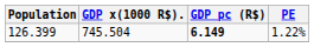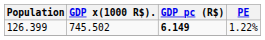 <table class="wikitable" border="1">
 <tr>
 <th>Population</th>
 <th><a href='#'>GDP</a> x(1000 R$).</th>
 <th><a href='#'>GDP pc</a> (R$)</th>
 <th><a href='#'>PE</a></th>
 </tr>
 <tr>
 <td>126.399</td>
-<td>745.504</td>
+<td>745.502</td>
 <td><strong>6.149</strong></td>
 <td>1.22%</td>
 </tr>
 <tr>
 </tr>
 </table>
